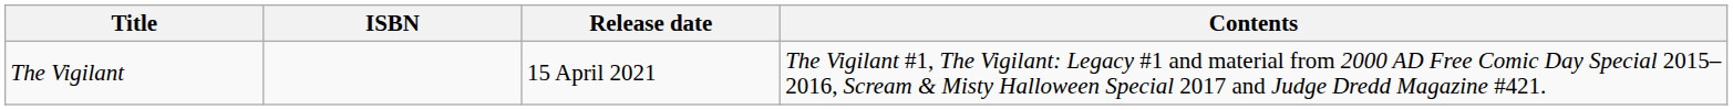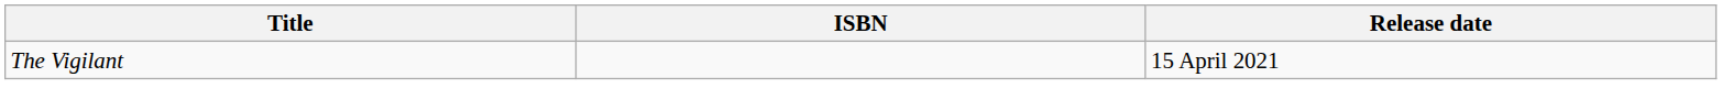 <table class="wikitable" width="75%">
 <tr>
 <th width=15%>Title</th>
 <th width=15%>ISBN</th>
 <th width=15%>Release date</th>
-<th width=55%>Contents</th>
 </tr>
 <tr>
 <td><em>The Vigilant</em></td>
 <td></td>
 <td>15 April 2021</td>
-<td><em>The Vigilant</em> #1, <em>The Vigilant: Legacy</em> #1 and material from <em>2000 AD Free Comic Day Special</em> 2015–2016, <em>Scream & Misty Halloween Special</em> 2017 and <em>Judge Dredd Magazine</em> #421.</td>
 </tr>
 </table>
